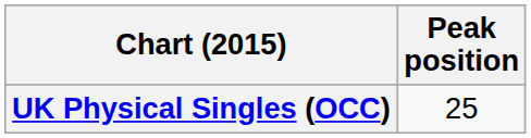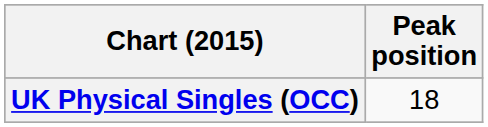 <table class="wikitable sortable plainrowheaders" style="text-align:center">
 <tr>
 <th scope="col">Chart (2015)</th>
 <th scope="col">Peak<br>position</th>
 </tr>
 <tr>
 <th scope="row"><a href='#'>UK Physical Singles</a> (<a href='#'>OCC</a>)</th>
-<td>25</td>
+<td>18</td>
 </tr>
 </table>
